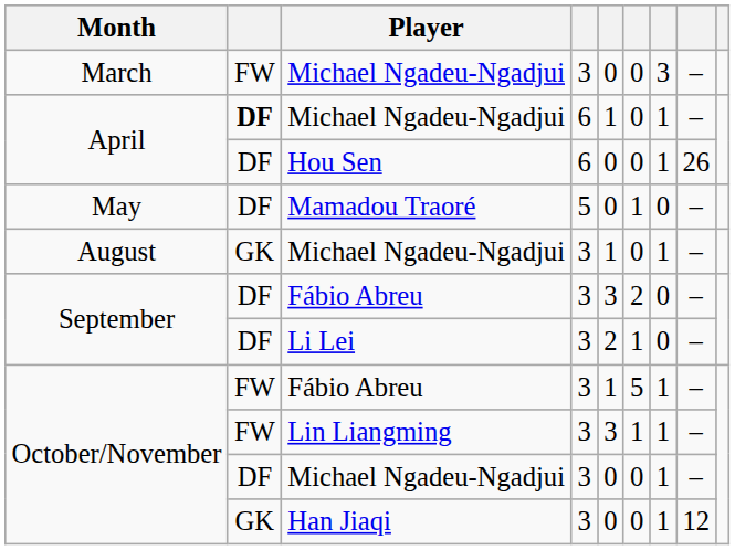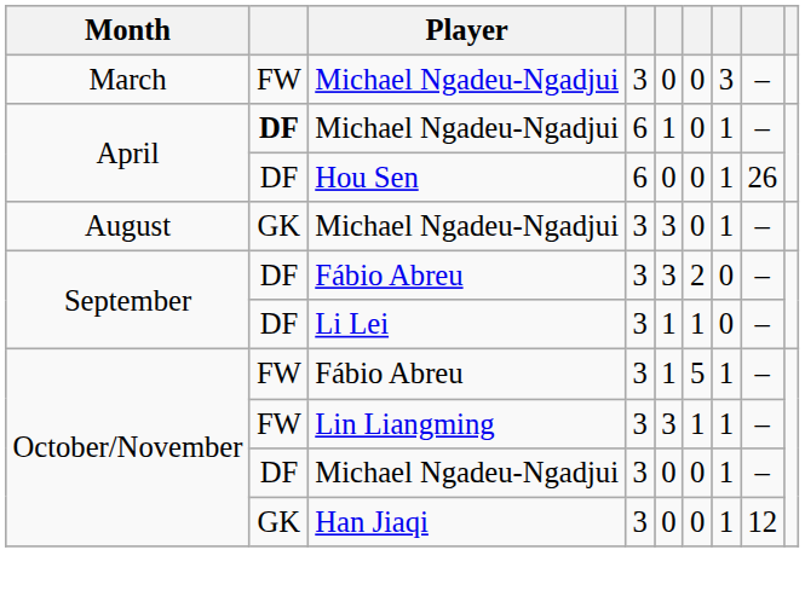 <table class="wikitable sortable" style="text-align:center; font-size:95%;">
 <tr>
 <th>Month</th>
 <th></th>
 <th>Player</th>
 <th></th>
 <th></th>
 <th></th>
 <th></th>
 <th></th>
 <th class="unsortable"></th>
 </tr>
 <tr>
 <td data-sort-value="1">March</td>
 <td>FW</td>
 <td style="text-align:left;" data-sort-value="Ngadeu"> <a href='#'>Michael Ngadeu-Ngadjui</a></td>
 <td>3</td>
 <td>0</td>
 <td>0</td>
 <td>3</td>
 <td>–</td>
 <td></td>
 </tr>
 <tr>
 <td rowspan="2" data-sort-value="1">April</td>
 <td><strong>DF</strong></td>
 <td style="text-align:left;" data-sort-value="Ngadeu"> Michael Ngadeu-Ngadjui</td>
 <td>6</td>
 <td>1</td>
 <td>0</td>
 <td>1</td>
 <td>–</td>
 <td rowspan="2"></td>
 </tr>
 <tr>
 <td>DF</td>
 <td style="text-align:left;" data-sort-value="Hou"> <a href='#'>Hou Sen</a></td>
 <td>6</td>
 <td>0</td>
 <td>0</td>
 <td>1</td>
 <td>26</td>
 </tr>
 <tr>
-<td>May</td>
-<td>DF</td>
-<td style="text-align:left;" data-sort-value="Traoré"> <a href='#'>Mamadou Traoré</a></td>
-<td>5</td>
-<td>0</td>
-<td>1</td>
-<td>0</td>
-<td>–</td>
-<td></td>
-</tr>
-<tr>
 <td>August</td>
 <td>GK</td>
 <td style="text-align:left;" data-sort-value="Ngadeu-Ngadjui"> Michael Ngadeu-Ngadjui</td>
 <td>3</td>
-<td>1</td>
+<td>3</td>
 <td>0</td>
 <td>1</td>
 <td>–</td>
 <td></td>
 </tr>
 <tr>
 <td rowspan="2">September</td>
 <td>DF</td>
 <td style="text-align:left;" data-sort-value="Abreu"> <a href='#'>Fábio Abreu</a></td>
 <td>3</td>
 <td>3</td>
 <td>2</td>
 <td>0</td>
 <td>–</td>
 <td rowspan="2"></td>
 </tr>
 <tr>
 <td>DF</td>
 <td style="text-align:left;" data-sort-value="Li"> <a href='#'>Li Lei</a></td>
 <td>3</td>
-<td>2</td>
+<td>1</td>
 <td>1</td>
 <td>0</td>
 <td>–</td>
 </tr>
 <tr>
 <td rowspan="4">October/November</td>
 <td>FW</td>
 <td style="text-align:left;" data-sort-value="Abreu"> Fábio Abreu</td>
 <td>3</td>
 <td>1</td>
 <td>5</td>
 <td>1</td>
 <td>–</td>
 <td rowspan="4"></td>
 </tr>
 <tr>
 <td>FW</td>
 <td style="text-align:left;" data-sort-value="Lin"> <a href='#'>Lin Liangming</a></td>
 <td>3</td>
 <td>3</td>
 <td>1</td>
 <td>1</td>
 <td>–</td>
 </tr>
 <tr>
 <td>DF</td>
 <td style="text-align:left;" data-sort-value="Ngadeu"> Michael Ngadeu-Ngadjui</td>
 <td>3</td>
 <td>0</td>
 <td>0</td>
 <td>1</td>
 <td>–</td>
 </tr>
 <tr>
 <td>GK</td>
 <td style="text-align:left;" data-sort-value="Han"> <a href='#'>Han Jiaqi</a></td>
 <td>3</td>
 <td>0</td>
 <td>0</td>
 <td>1</td>
 <td>12</td>
 </tr>
 </table>
